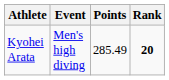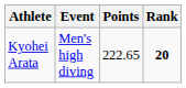 <table class="wikitable" style="font-size:90%; width:30%;">
 <tr>
 <th width=115>Athlete</th>
 <th width=125>Event</th>
 <th>Points</th>
 <th>Rank</th>
 </tr>
 <tr align=center>
 <td align=left><a href='#'>Kyohei Arata</a></td>
 <td align=left><a href='#'>Men's high diving</a></td>
-<td>285.49</td>
+<td>222.65</td>
 <td><strong>20</strong></td>
 </tr>
 </table>
